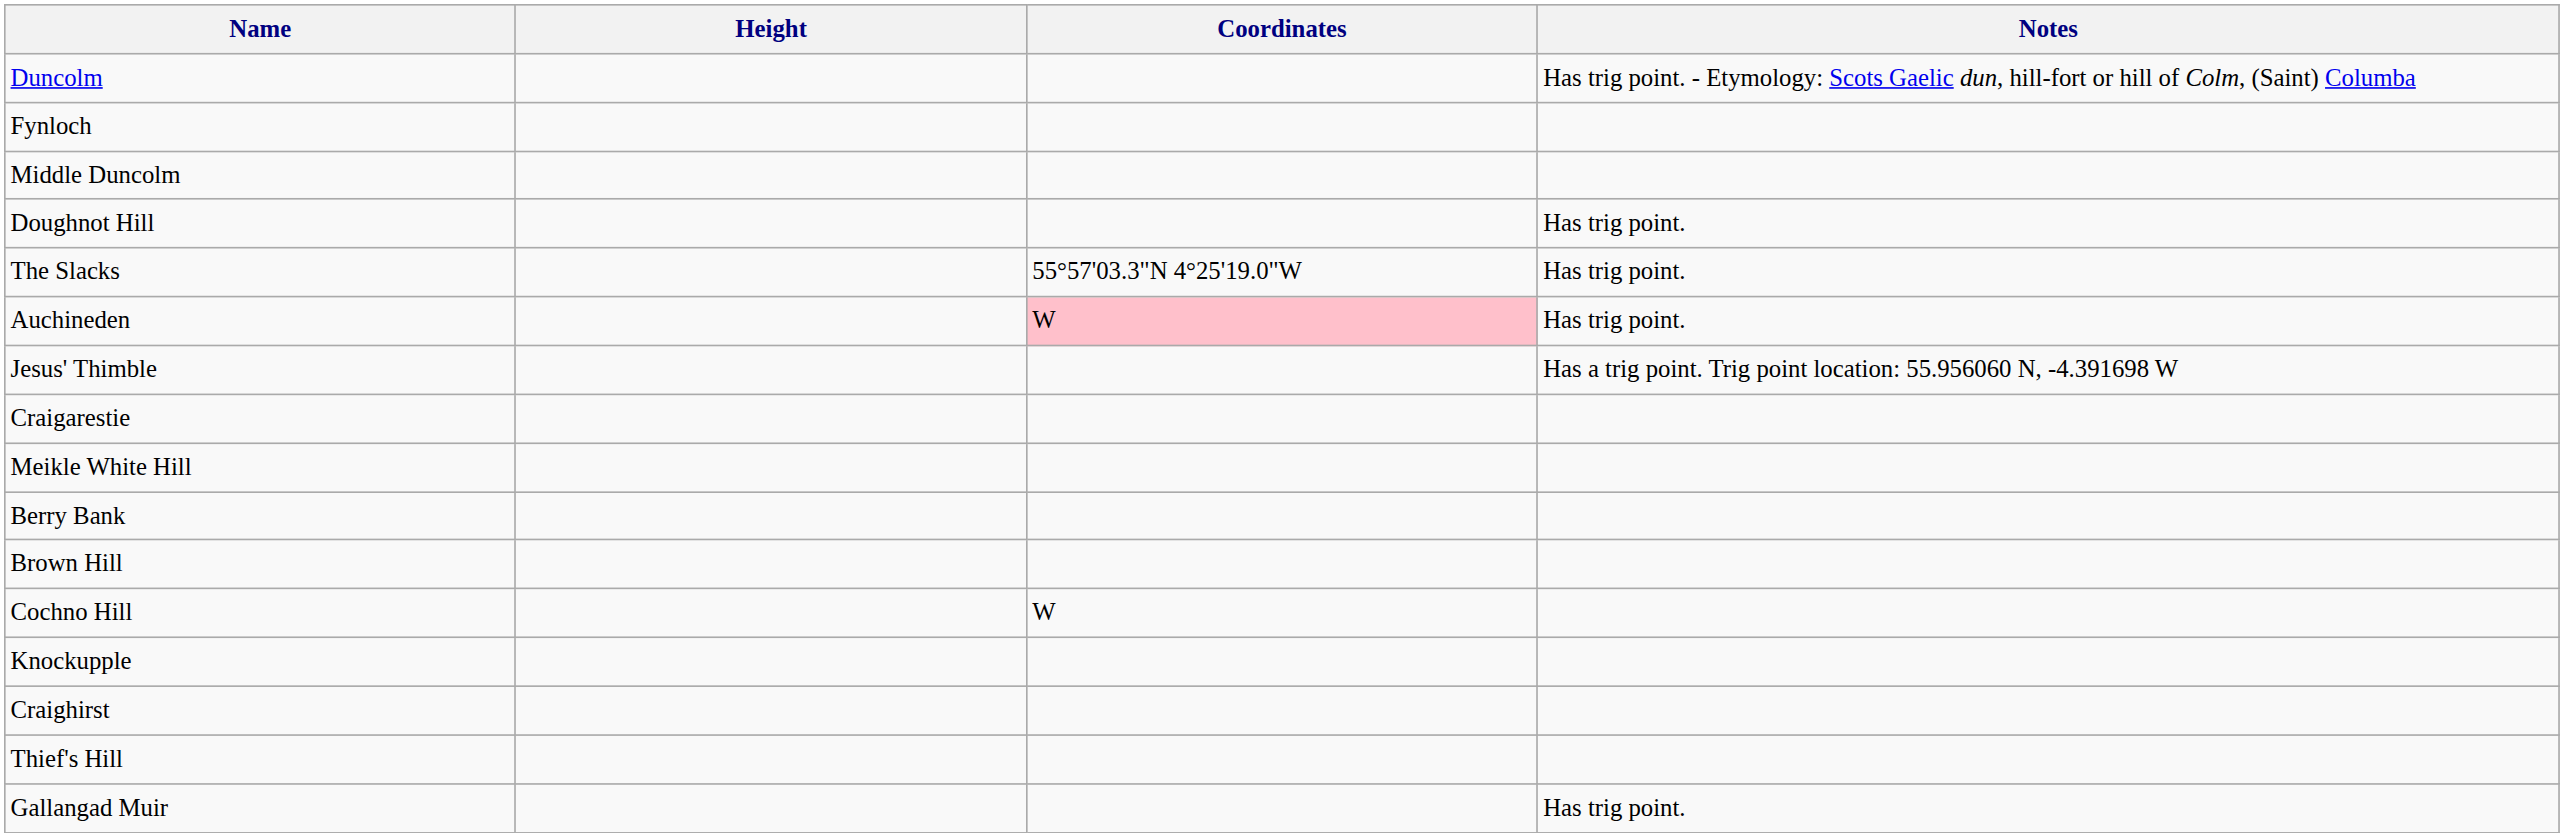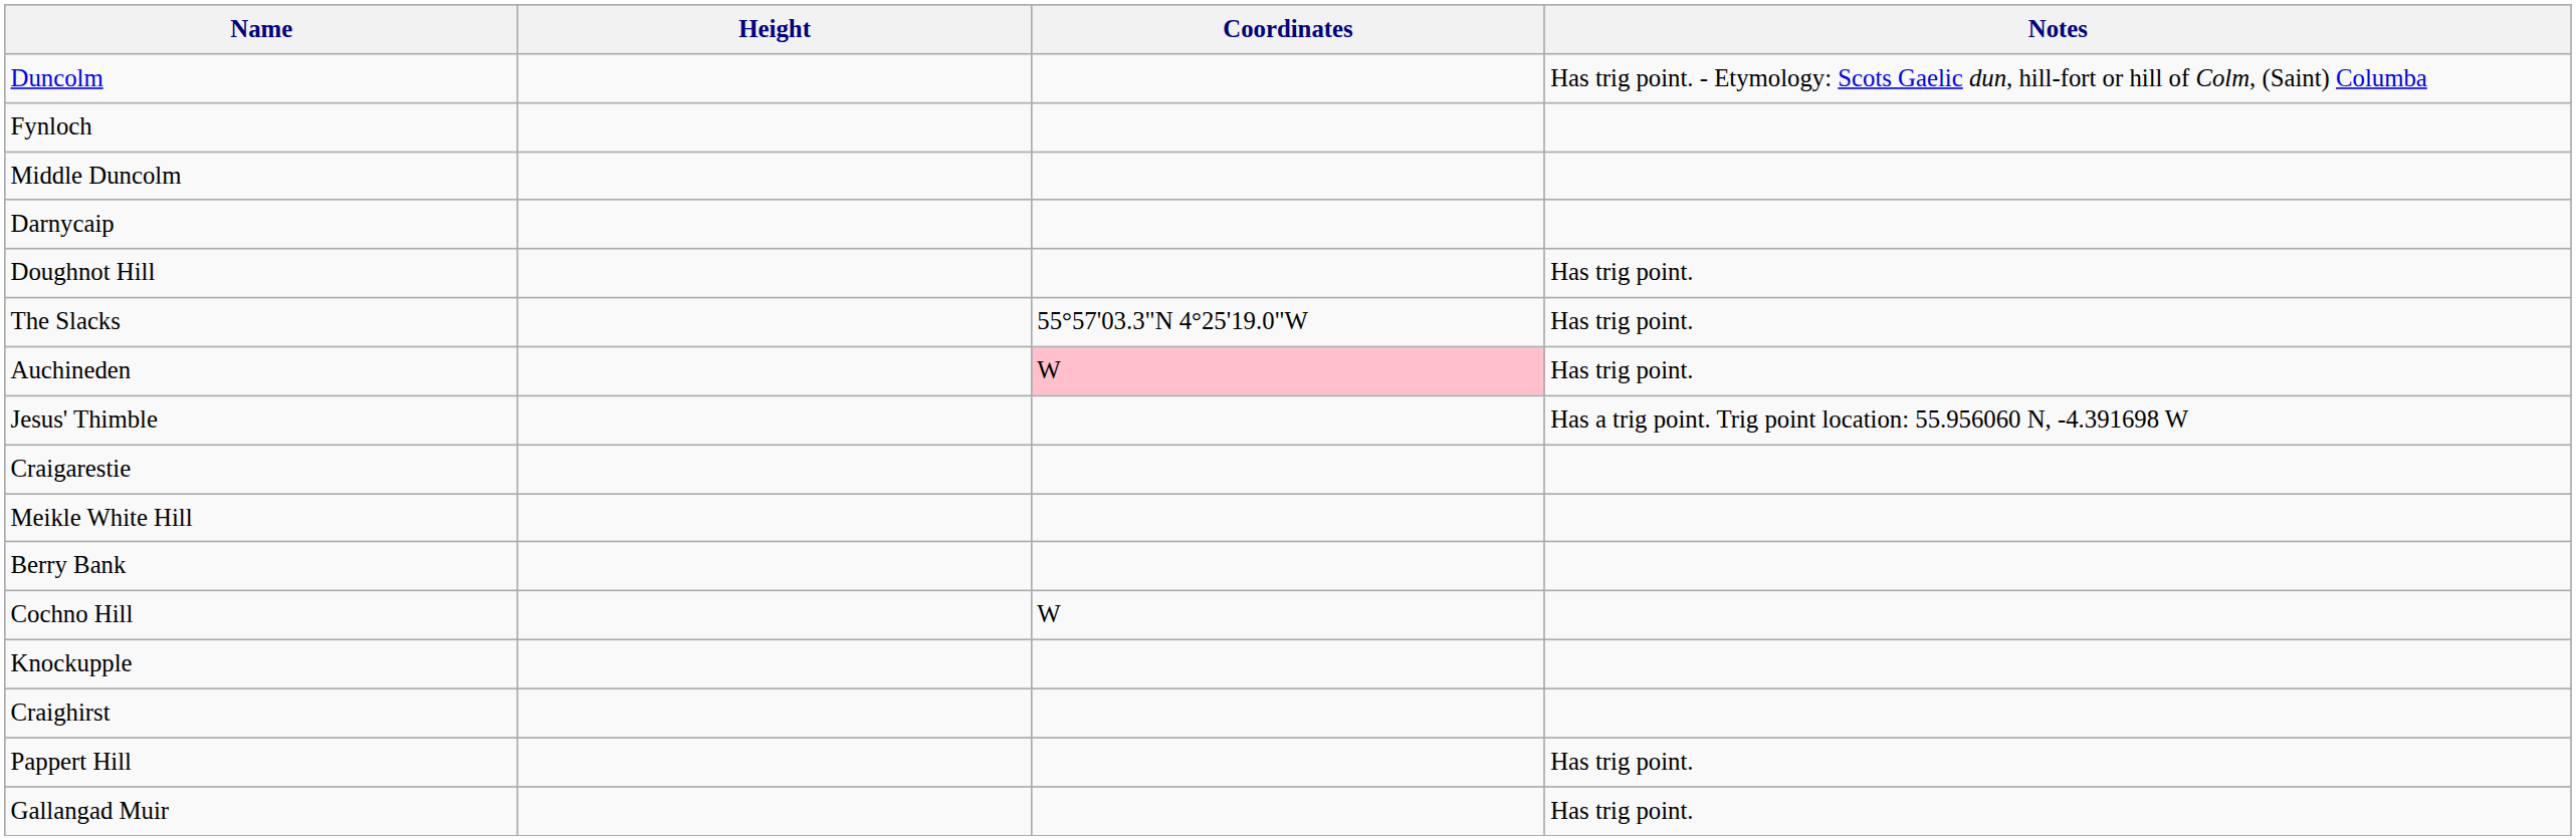 <table class="wikitable sortable" style="font-size:95%;width:99%;border:0px;text-align:left;line-height:150%;">
 <tr>
 <th style="background: #f2f2f2; color: #000080" height="17" width="20%">Name</th>
 <th style="background: #f2f2f2; color: #000080" height="17" width="20%">Height</th>
 <th style="background: #f2f2f2; color: #000080" class="unsortable" height="17" width="20%">Coordinates</th>
 <th style="background: #f2f2f2; color: #000080" class="unsortable" height="17" width="40%">Notes</th>
 </tr>
 <tr --->
 <td><a href='#'>Duncolm</a></td>
 <td></td>
 <td></td>
 <td>Has trig point. - Etymology: <a href='#'>Scots Gaelic</a> <em>dun</em>, hill-fort or hill of <em>Colm</em>, (Saint) <a href='#'>Columba</a></td>
 </tr>
 <tr>
 <td>Fynloch</td>
 <td></td>
 <td></td>
 <td></td>
 </tr>
 <tr>
 <td>Middle Duncolm</td>
+<td></td>
+<td></td>
+<td></td>
+</tr>
+<tr>
+<td>Darnycaip</td>
 <td></td>
 <td></td>
 <td></td>
 </tr>
 <tr>
 <td>Doughnot Hill</td>
 <td></td>
 <td></td>
 <td>Has trig point.</td>
 </tr>
 <tr>
 <td>The Slacks</td>
 <td></td>
 <td>55°57'03.3"N 4°25'19.0"W</td>
 <td>Has trig point.</td>
 </tr>
 <tr>
 <td>Auchineden</td>
 <td></td>
 <td style="background: pink;"> W</td>
 <td>Has trig point.</td>
 </tr>
 <tr>
 <td>Jesus' Thimble</td>
 <td></td>
 <td></td>
 <td>Has a trig point. Trig point location: 55.956060 N, -4.391698 W</td>
 </tr>
 <tr>
 <td>Craigarestie</td>
 <td></td>
 <td></td>
 <td></td>
 </tr>
 <tr>
 <td>Meikle White Hill</td>
 <td></td>
 <td></td>
 <td></td>
 </tr>
 <tr>
 <td>Berry Bank</td>
 <td></td>
 <td></td>
 <td></td>
 </tr>
 <tr>
-<td>Brown Hill</td>
-<td></td>
-<td></td>
-<td></td>
-</tr>
-<tr>
 <td>Cochno Hill</td>
 <td></td>
 <td> W</td>
 <td></td>
 </tr>
 <tr>
 <td>Knockupple</td>
 <td></td>
 <td></td>
 <td></td>
 </tr>
 <tr>
 <td>Craighirst</td>
 <td></td>
 <td></td>
 <td></td>
 </tr>
 <tr>
-<td>Thief's Hill</td>
+<td>Pappert Hill</td>
 <td></td>
 <td></td>
-<td></td>
+<td>Has trig point.</td>
 </tr>
 <tr>
 <td>Gallangad Muir</td>
 <td></td>
 <td></td>
 <td>Has trig point.</td>
 </tr>
 </table>
